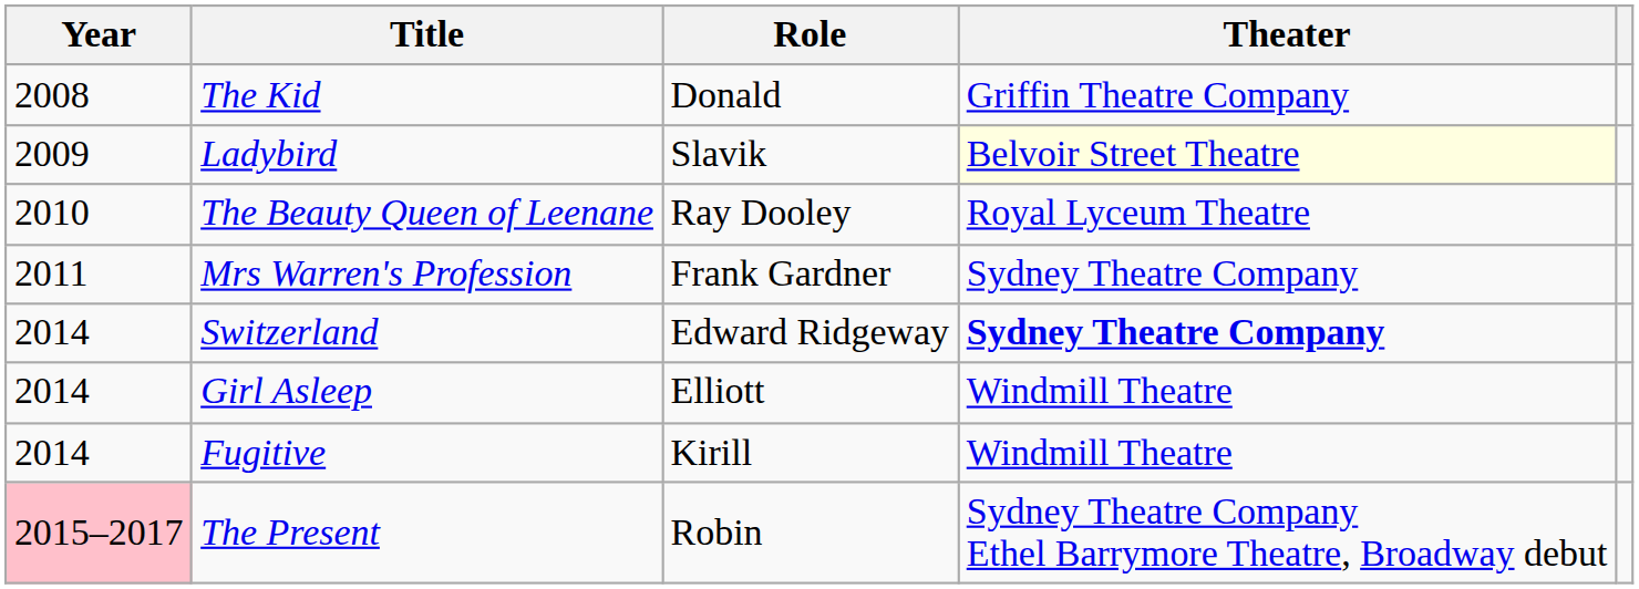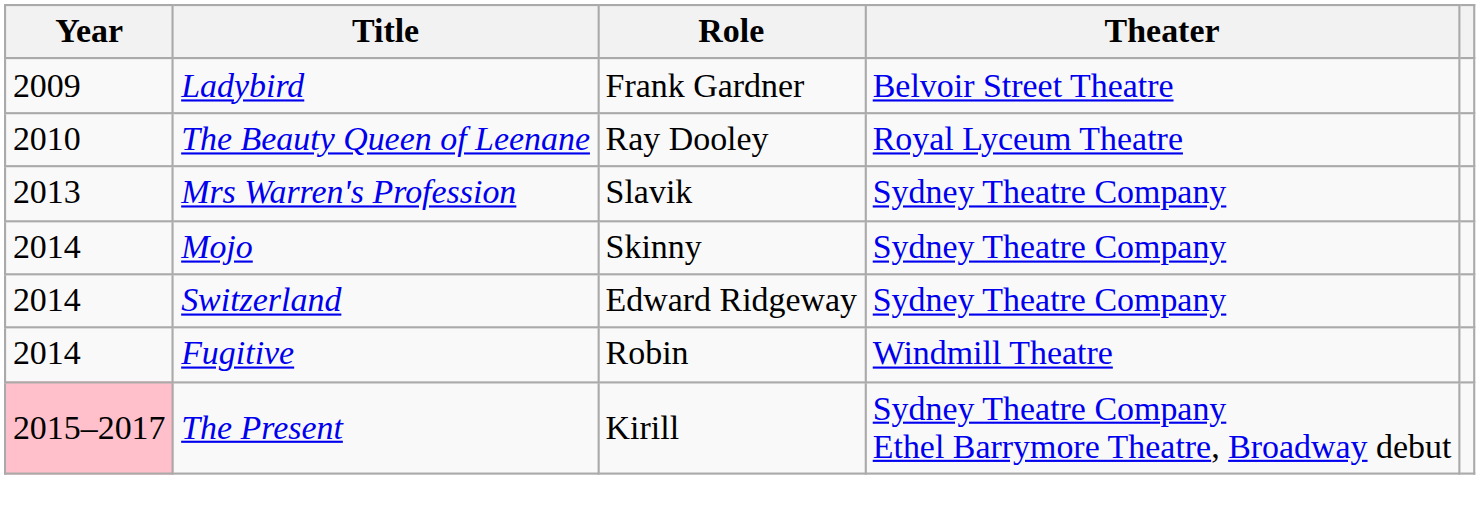 <table class="wikitable sortable">
 <tr>
 <th>Year</th>
 <th>Title</th>
 <th>Role</th>
 <th>Theater</th>
 <th class="unsortable"></th>
 </tr>
 <tr>
-<td>2008</td>
-<td><em><a href='#'>The Kid</a></em></td>
-<td>Donald</td>
-<td><a href='#'>Griffin Theatre Company</a></td>
-<td></td>
-</tr>
-<tr>
 <td>2009</td>
 <td><em><a href='#'>Ladybird</a></em></td>
-<td>Slavik</td>
-<td style="background: lightyellow;"><a href='#'>Belvoir Street Theatre</a></td>
+<td>Frank Gardner</td>
+<td><a href='#'>Belvoir Street Theatre</a></td>
 <td></td>
 </tr>
 <tr>
 <td>2010</td>
 <td><em><a href='#'>The Beauty Queen of Leenane</a></em></td>
 <td>Ray Dooley</td>
 <td><a href='#'>Royal Lyceum Theatre</a></td>
 <td></td>
 </tr>
 <tr>
-<td>2011</td>
+<td>2013</td>
 <td><em><a href='#'>Mrs Warren's Profession</a></em></td>
-<td>Frank Gardner</td>
+<td>Slavik</td>
+<td><a href='#'>Sydney Theatre Company</a></td>
+<td></td>
+</tr>
+<tr>
+<td>2014</td>
+<td><em><a href='#'>Mojo</a></em></td>
+<td>Skinny</td>
 <td><a href='#'>Sydney Theatre Company</a></td>
 <td></td>
 </tr>
 <tr>
 <td>2014</td>
 <td><em><a href='#'>Switzerland</a></em></td>
 <td>Edward Ridgeway</td>
-<td><strong><a href='#'>Sydney Theatre Company</a></strong></td>
-<td></td>
-</tr>
-<tr>
-<td>2014</td>
-<td><em><a href='#'>Girl Asleep</a></em></td>
-<td>Elliott</td>
-<td><a href='#'>Windmill Theatre</a></td>
+<td><a href='#'>Sydney Theatre Company</a></td>
 <td></td>
 </tr>
 <tr>
 <td>2014</td>
 <td><em><a href='#'>Fugitive</a></em></td>
-<td>Kirill</td>
+<td>Robin</td>
 <td><a href='#'>Windmill Theatre</a></td>
 <td></td>
 </tr>
 <tr>
 <td style="background: pink;">2015–2017</td>
 <td><em><a href='#'>The Present</a></em></td>
-<td>Robin</td>
+<td>Kirill</td>
 <td><a href='#'>Sydney Theatre Company</a><br><a href='#'>Ethel Barrymore Theatre</a>, <a href='#'>Broadway</a> debut</td>
 <td></td>
 </tr>
 </table>
